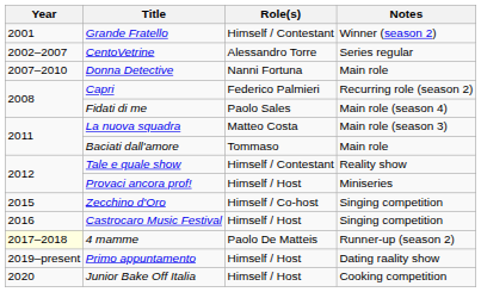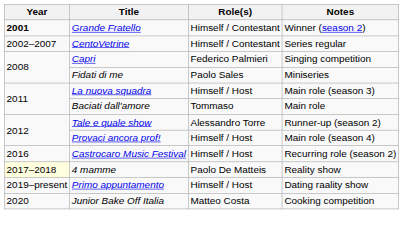 <table class="wikitable plainrowheaders sortable">
 <tr>
 <th scope="col">Year</th>
 <th scope="col">Title</th>
 <th scope="col">Role(s)</th>
 <th scope="col" class="unsortable">Notes</th>
 </tr>
 <tr>
-<td>2001</td>
+<td><strong>2001</strong></td>
 <td><em><a href='#'>Grande Fratello</a></em></td>
 <td>Himself / Contestant</td>
 <td>Winner (<a href='#'>season 2</a>)</td>
 </tr>
 <tr>
 <td>2002–2007</td>
 <td><em><a href='#'>CentoVetrine</a></em></td>
-<td>Alessandro Torre</td>
+<td>Himself / Contestant</td>
 <td>Series regular</td>
-</tr>
-<tr>
-<td>2007–2010</td>
-<td><em><a href='#'>Donna Detective</a></em></td>
-<td>Nanni Fortuna</td>
-<td>Main role</td>
 </tr>
 <tr>
 <td rowspan="2">2008</td>
 <td><em><a href='#'>Capri</a></em></td>
 <td>Federico Palmieri</td>
-<td>Recurring role (season 2)</td>
+<td>Singing competition</td>
 </tr>
 <tr>
 <td><em>Fidati di me</em></td>
 <td>Paolo Sales</td>
-<td>Main role (season 4)</td>
+<td>Miniseries</td>
 </tr>
 <tr>
 <td rowspan="2">2011</td>
 <td><em><a href='#'>La nuova squadra</a></em></td>
-<td>Matteo Costa</td>
+<td>Himself / Host</td>
 <td>Main role (season 3)</td>
 </tr>
 <tr>
 <td><em>Baciati dall'amore</em></td>
 <td>Tommaso</td>
 <td>Main role</td>
 </tr>
 <tr>
 <td rowspan="2">2012</td>
 <td><em><a href='#'>Tale e quale show</a></em></td>
-<td>Himself / Contestant</td>
-<td>Reality show</td>
+<td>Alessandro Torre</td>
+<td>Runner-up (season 2)</td>
 </tr>
 <tr>
 <td><em><a href='#'>Provaci ancora prof!</a></em></td>
 <td>Himself / Host</td>
-<td>Miniseries</td>
-</tr>
-<tr>
-<td>2015</td>
-<td><em><a href='#'>Zecchino d'Oro</a></em></td>
-<td>Himself / Co-host</td>
-<td>Singing competition</td>
+<td>Main role (season 4)</td>
 </tr>
 <tr>
 <td>2016</td>
 <td><em><a href='#'>Castrocaro Music Festival</a></em></td>
 <td>Himself / Host</td>
-<td>Singing competition</td>
+<td>Recurring role (season 2)</td>
 </tr>
 <tr>
 <td style="background: lightyellow;">2017–2018</td>
 <td><em>4 mamme</em></td>
 <td>Paolo De Matteis</td>
-<td>Runner-up (season 2)</td>
+<td>Reality show</td>
 </tr>
 <tr>
 <td>2019–present</td>
 <td><em><a href='#'>Primo appuntamento</a></em></td>
 <td>Himself / Host</td>
 <td>Dating raality show</td>
 </tr>
 <tr>
 <td>2020</td>
 <td><em>Junior Bake Off Italia</em></td>
-<td>Himself / Host</td>
+<td>Matteo Costa</td>
 <td>Cooking competition</td>
 </tr>
 </table>
